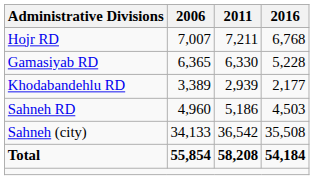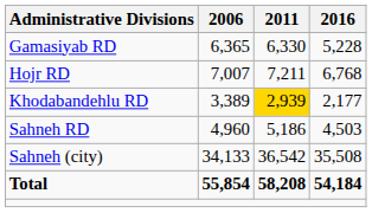 <table class="wikitable">
 <tr>
 <th>Administrative Divisions</th>
 <th>2006</th>
 <th>2011</th>
 <th>2016</th>
 </tr>
 <tr>
+<td><a href='#'>Gamasiyab RD</a></td>
+<td style="text-align: right;">6,365</td>
+<td style="text-align: right;">6,330</td>
+<td style="text-align: right;">5,228</td>
+</tr>
+<tr>
 <td><a href='#'>Hojr RD</a></td>
 <td style="text-align: right;">7,007</td>
 <td style="text-align: right;">7,211</td>
 <td style="text-align: right;">6,768</td>
 </tr>
 <tr>
-<td><a href='#'>Gamasiyab RD</a></td>
-<td style="text-align: right;">6,365</td>
-<td style="text-align: right;">6,330</td>
-<td style="text-align: right;">5,228</td>
-</tr>
-<tr>
 <td><a href='#'>Khodabandehlu RD</a></td>
 <td style="text-align: right;">3,389</td>
-<td style="text-align: right;">2,939</td>
+<td style="background: gold; text-align: right;">2,939</td>
 <td style="text-align: right;">2,177</td>
 </tr>
 <tr>
 <td><a href='#'>Sahneh RD</a></td>
 <td style="text-align: right;">4,960</td>
 <td style="text-align: right;">5,186</td>
 <td style="text-align: right;">4,503</td>
 </tr>
 <tr>
 <td><a href='#'>Sahneh</a> (city)</td>
 <td style="text-align: right;">34,133</td>
 <td style="text-align: right;">36,542</td>
 <td style="text-align: right;">35,508</td>
 </tr>
 <tr>
 <td><strong>Total</strong></td>
 <td style="text-align: right;"><strong>55,854</strong></td>
 <td style="text-align: right;"><strong>58,208</strong></td>
 <td style="text-align: right;"><strong>54,184</strong></td>
 </tr>
 <tr>
 <td colspan=4></td>
 </tr>
 </table>
